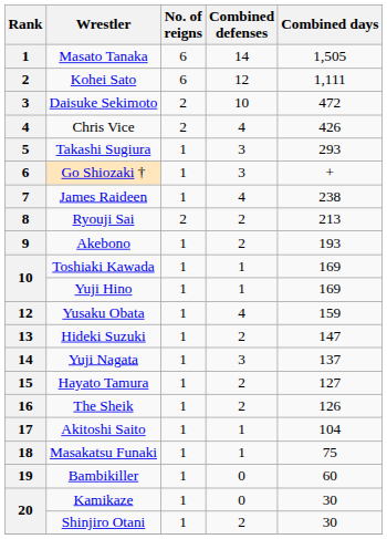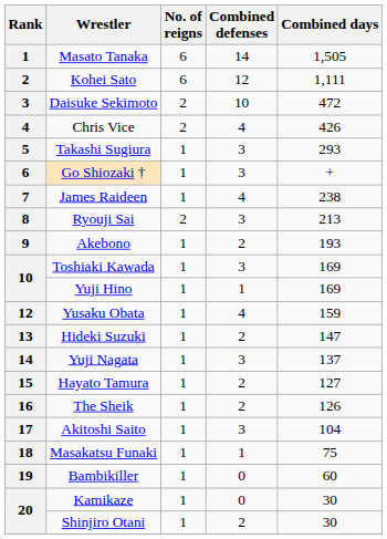 <table class="wikitable sortable" style="text-align:center">
 <tr>
 <th>Rank</th>
 <th>Wrestler</th>
 <th>No. of<br>reigns</th>
 <th>Combined<br>defenses</th>
 <th>Combined days</th>
 </tr>
 <tr>
 <th>1</th>
 <td><a href='#'>Masato Tanaka</a></td>
 <td>6</td>
 <td>14</td>
 <td>1,505</td>
 </tr>
 <tr>
 <th>2</th>
 <td><a href='#'>Kohei Sato</a></td>
 <td>6</td>
 <td>12</td>
 <td>1,111</td>
 </tr>
 <tr>
 <th>3</th>
 <td><a href='#'>Daisuke Sekimoto</a></td>
 <td>2</td>
 <td>10</td>
 <td>472</td>
 </tr>
 <tr>
 <th>4</th>
 <td>Chris Vice</td>
 <td>2</td>
 <td>4</td>
 <td>426</td>
 </tr>
 <tr>
 <th>5</th>
 <td><a href='#'>Takashi Sugiura</a></td>
 <td>1</td>
 <td>3</td>
 <td>293</td>
 </tr>
 <tr>
 <th>6</th>
 <td style="background:#ffe6bd;"><a href='#'>Go Shiozaki</a> †</td>
 <td>1</td>
 <td>3</td>
 <td>+</td>
 </tr>
 <tr>
 <th>7</th>
 <td><a href='#'>James Raideen</a></td>
 <td>1</td>
 <td>4</td>
 <td>238</td>
 </tr>
 <tr>
 <th>8</th>
 <td><a href='#'>Ryouji Sai</a></td>
 <td>2</td>
-<td>2</td>
+<td>3</td>
 <td>213</td>
 </tr>
 <tr>
 <th>9</th>
 <td><a href='#'>Akebono</a></td>
 <td>1</td>
 <td>2</td>
 <td>193</td>
 </tr>
 <tr>
 <th rowspan=2>10</th>
 <td><a href='#'>Toshiaki Kawada</a></td>
 <td>1</td>
-<td>1</td>
+<td>3</td>
 <td>169</td>
 </tr>
 <tr>
 <td><a href='#'>Yuji Hino</a></td>
 <td>1</td>
 <td>1</td>
 <td>169</td>
 </tr>
 <tr>
 <th>12</th>
 <td><a href='#'>Yusaku Obata</a></td>
 <td>1</td>
 <td>4</td>
 <td>159</td>
 </tr>
 <tr>
 <th>13</th>
 <td><a href='#'>Hideki Suzuki</a></td>
 <td>1</td>
 <td>2</td>
 <td>147</td>
 </tr>
 <tr>
 <th>14</th>
 <td><a href='#'>Yuji Nagata</a></td>
 <td>1</td>
 <td>3</td>
 <td>137</td>
 </tr>
 <tr>
 <th>15</th>
 <td><a href='#'>Hayato Tamura</a></td>
 <td>1</td>
 <td>2</td>
 <td>127</td>
 </tr>
 <tr>
 <th>16</th>
 <td><a href='#'>The Sheik</a></td>
 <td>1</td>
 <td>2</td>
 <td>126</td>
 </tr>
 <tr>
 <th>17</th>
 <td><a href='#'>Akitoshi Saito</a></td>
 <td>1</td>
-<td>1</td>
+<td>3</td>
 <td>104</td>
 </tr>
 <tr>
 <th>18</th>
 <td><a href='#'>Masakatsu Funaki</a></td>
 <td>1</td>
 <td>1</td>
 <td>75</td>
 </tr>
 <tr>
 <th>19</th>
 <td><a href='#'>Bambikiller</a></td>
 <td>1</td>
 <td>0</td>
 <td>60</td>
 </tr>
 <tr>
 <th rowspan=2>20</th>
 <td><a href='#'>Kamikaze</a></td>
 <td>1</td>
 <td>0</td>
 <td>30</td>
 </tr>
 <tr>
 <td><a href='#'>Shinjiro Otani</a></td>
 <td>1</td>
 <td>2</td>
 <td>30</td>
 </tr>
 <tr>
 </tr>
 </table>
